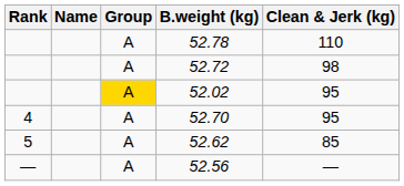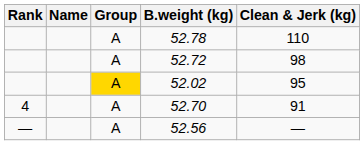 <table class="wikitable sortable" style="text-align:center;">
 <tr>
 <th>Rank</th>
 <th>Name</th>
 <th>Group</th>
 <th>B.weight (kg)</th>
 <th>Clean & Jerk (kg)</th>
 </tr>
 <tr>
 <td></td>
 <td align=left></td>
 <td>A</td>
 <td><em>52.78</em></td>
 <td>110</td>
 </tr>
 <tr>
 <td></td>
 <td align=left></td>
 <td>A</td>
 <td><em>52.72</em></td>
 <td>98</td>
 </tr>
 <tr>
 <td></td>
 <td align=left></td>
 <td style="background: gold;">A</td>
 <td><em>52.02</em></td>
 <td>95</td>
 </tr>
 <tr>
 <td>4</td>
 <td align=left></td>
 <td>A</td>
 <td><em>52.70</em></td>
-<td>95</td>
-</tr>
-<tr>
-<td>5</td>
-<td align=left></td>
-<td>A</td>
-<td><em>52.62</em></td>
-<td>85</td>
+<td>91</td>
 </tr>
 <tr>
 <td>—</td>
 <td align=left></td>
 <td>A</td>
 <td><em>52.56</em></td>
 <td>—</td>
 </tr>
 </table>
